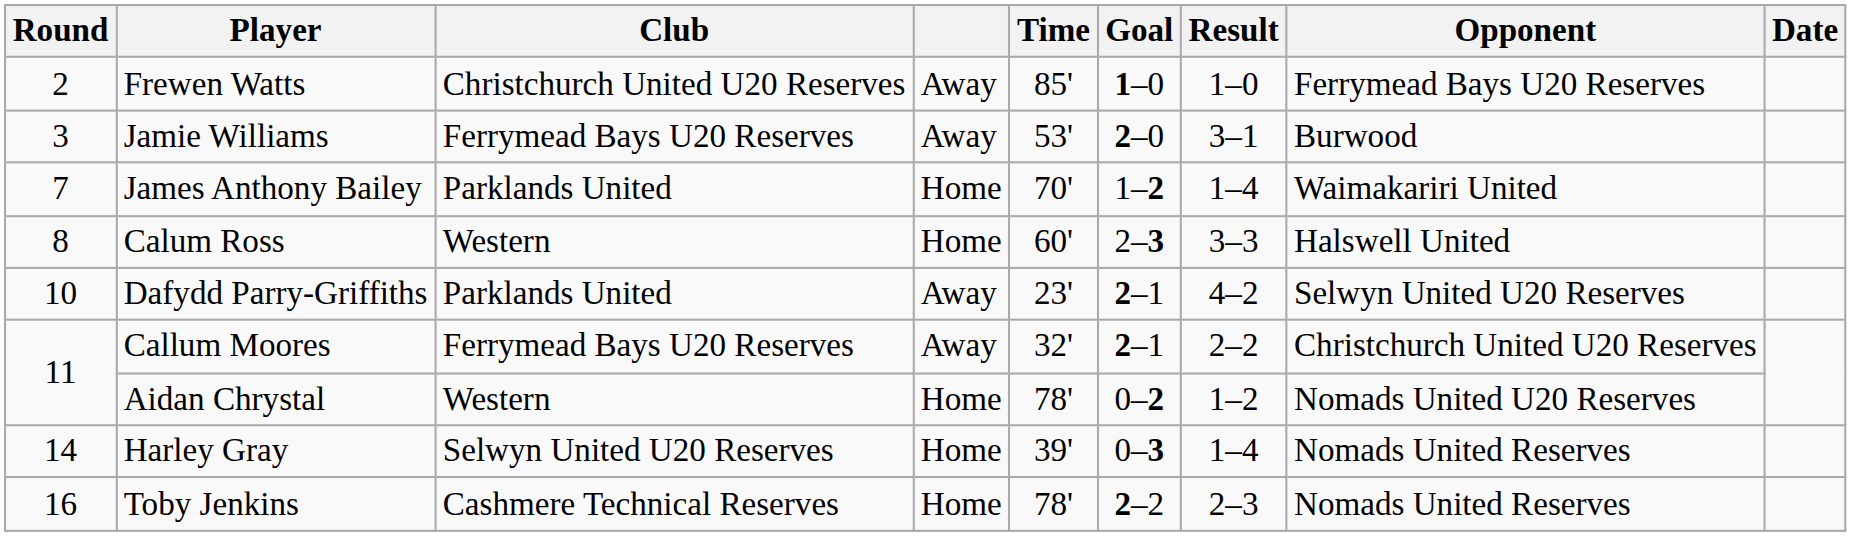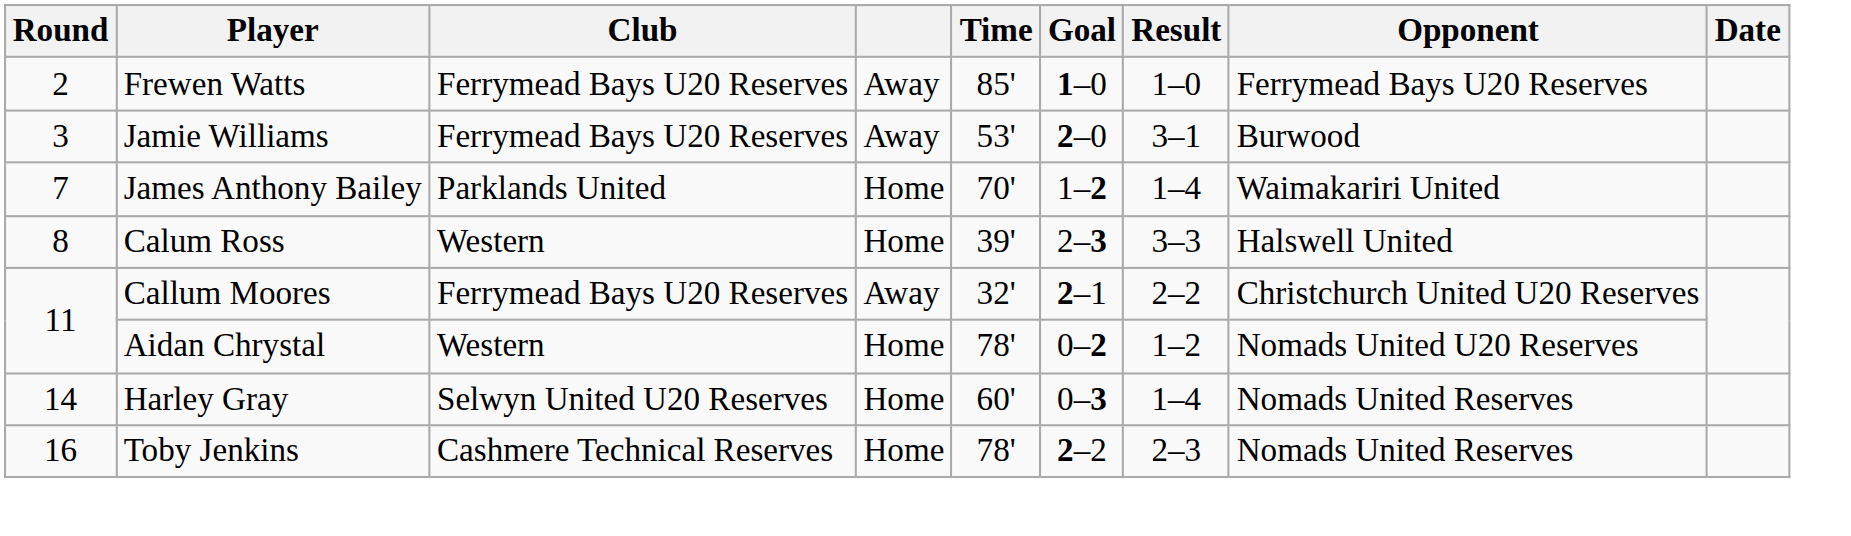 <table class="wikitable">
 <tr>
 <th>Round</th>
 <th>Player</th>
 <th>Club</th>
 <th></th>
 <th>Time</th>
 <th class="unsortable">Goal</th>
 <th class="unsortable">Result</th>
 <th>Opponent</th>
 <th>Date</th>
 </tr>
 <tr>
 <td align=center>2</td>
 <td>Frewen Watts</td>
-<td>Christchurch United U20 Reserves</td>
+<td>Ferrymead Bays U20 Reserves</td>
 <td>Away</td>
 <td align=center>85'</td>
 <td align=center><strong>1</strong>–0</td>
 <td align=center>1–0</td>
 <td>Ferrymead Bays U20 Reserves</td>
 <td></td>
 </tr>
 <tr>
 <td align=center>3</td>
 <td>Jamie Williams</td>
 <td>Ferrymead Bays U20 Reserves</td>
 <td>Away</td>
 <td align=center>53'</td>
 <td align=center><strong>2</strong>–0</td>
 <td align=center>3–1</td>
 <td>Burwood</td>
 <td></td>
 </tr>
 <tr>
 <td align=center>7</td>
 <td>James Anthony Bailey</td>
 <td>Parklands United</td>
 <td>Home</td>
 <td align=center>70'</td>
 <td align=center>1–<strong>2</strong></td>
 <td align=center>1–4</td>
 <td>Waimakariri United</td>
 <td></td>
 </tr>
 <tr>
 <td align=center>8</td>
 <td>Calum Ross</td>
 <td>Western</td>
 <td>Home</td>
-<td align=center>60'</td>
+<td align=center>39'</td>
 <td align=center>2–<strong>3</strong></td>
 <td align=center>3–3</td>
 <td>Halswell United</td>
-<td></td>
-</tr>
-<tr>
-<td align=center>10</td>
-<td>Dafydd Parry-Griffiths</td>
-<td>Parklands United</td>
-<td>Away</td>
-<td align=center>23'</td>
-<td align=center><strong>2</strong>–1</td>
-<td align=center>4–2</td>
-<td>Selwyn United U20 Reserves</td>
 <td></td>
 </tr>
 <tr>
 <td align=center rowspan=2>11</td>
 <td>Callum Moores</td>
 <td>Ferrymead Bays U20 Reserves</td>
 <td>Away</td>
 <td align=center>32'</td>
 <td align=center><strong>2</strong>–1</td>
 <td align=center>2–2</td>
 <td>Christchurch United U20 Reserves</td>
 <td rowspan=2></td>
 </tr>
 <tr>
 <td>Aidan Chrystal</td>
 <td>Western</td>
 <td>Home</td>
 <td align=center>78'</td>
 <td align=center>0–<strong>2</strong></td>
 <td align=center>1–2</td>
 <td>Nomads United U20 Reserves</td>
 </tr>
 <tr>
 <td align=center>14</td>
 <td>Harley Gray</td>
 <td>Selwyn United U20 Reserves</td>
 <td>Home</td>
-<td align=center>39'</td>
+<td align=center>60'</td>
 <td align=center>0–<strong>3</strong></td>
 <td align=center>1–4</td>
 <td>Nomads United Reserves</td>
 <td></td>
 </tr>
 <tr>
 <td align=center>16</td>
 <td>Toby Jenkins</td>
 <td>Cashmere Technical Reserves</td>
 <td>Home</td>
 <td align=center>78'</td>
 <td align=center><strong>2</strong>–2</td>
 <td align=center>2–3</td>
 <td>Nomads United Reserves</td>
 <td></td>
 </tr>
 </table>
